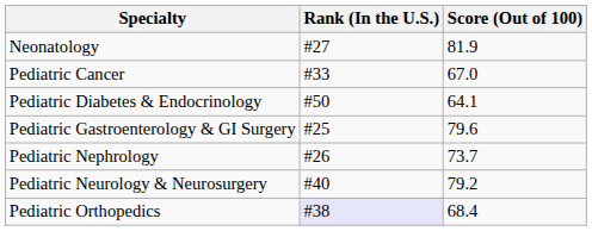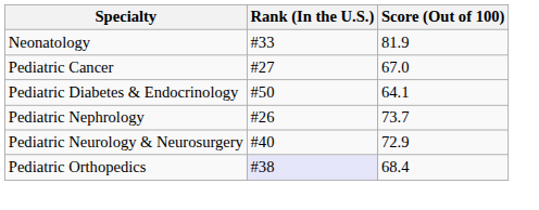 <table class="wikitable">
 <tr>
 <th>Specialty</th>
 <th>Rank (In the U.S.)</th>
 <th>Score (Out of 100)</th>
 </tr>
 <tr>
 <td>Neonatology</td>
-<td>#27</td>
+<td>#33</td>
 <td>81.9</td>
 </tr>
 <tr>
 <td>Pediatric Cancer</td>
-<td>#33</td>
+<td>#27</td>
 <td>67.0</td>
 </tr>
 <tr>
 <td>Pediatric Diabetes & Endocrinology</td>
 <td>#50</td>
 <td>64.1</td>
-</tr>
-<tr>
-<td>Pediatric Gastroenterology & GI Surgery</td>
-<td>#25</td>
-<td>79.6</td>
 </tr>
 <tr>
 <td>Pediatric Nephrology</td>
 <td>#26</td>
 <td>73.7</td>
 </tr>
 <tr>
 <td>Pediatric Neurology & Neurosurgery</td>
 <td>#40</td>
-<td>79.2</td>
+<td>72.9</td>
 </tr>
 <tr>
 <td>Pediatric Orthopedics</td>
 <td style="background: lavender;">#38</td>
 <td>68.4</td>
 </tr>
 </table>
